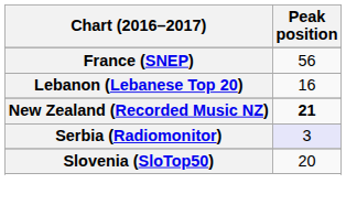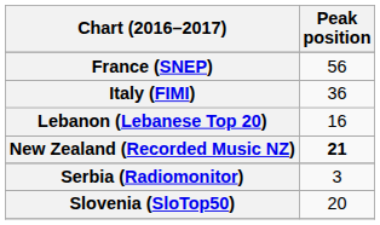 <table class="wikitable sortable plainrowheaders" style="text-align:center">
 <tr>
 <th>Chart (2016–2017)</th>
 <th>Peak<br>position</th>
 </tr>
 <tr>
 </tr>
 <tr>
 </tr>
 <tr>
 </tr>
 <tr>
 </tr>
 <tr>
 </tr>
 <tr>
 </tr>
 <tr>
 </tr>
 <tr>
 </tr>
 <tr>
 </tr>
 <tr>
 <th scope="row">France (<a href='#'>SNEP</a>)</th>
 <td>56</td>
 </tr>
 <tr>
 </tr>
 <tr>
 </tr>
 <tr>
 </tr>
 <tr>
 </tr>
 <tr>
+<th scope="row">Italy (<a href='#'>FIMI</a>)</th>
+<td>36</td>
+</tr>
+<tr>
 <th scope="row">Lebanon (<a href='#'>Lebanese Top 20</a>)</th>
 <td>16</td>
 </tr>
 <tr>
 </tr>
 <tr>
 </tr>
 <tr>
 <th scope="row">New Zealand (<a href='#'>Recorded Music NZ</a>)</th>
 <td><strong>21</strong></td>
 </tr>
 <tr>
 </tr>
 <tr>
 </tr>
 <tr>
 <th scope="row">Serbia (<a href='#'>Radiomonitor</a>)</th>
-<td style="background: lavender;">3</td>
+<td>3</td>
 </tr>
 <tr>
 </tr>
 <tr>
 </tr>
 <tr>
 <th scope="row">Slovenia (<a href='#'>SloTop50</a>)</th>
 <td>20</td>
 </tr>
 <tr>
 </tr>
 <tr>
 </tr>
 <tr>
 </tr>
 <tr>
 </tr>
 <tr>
 </tr>
 <tr>
 </tr>
 <tr>
 </tr>
 <tr>
 </tr>
 <tr>
 </tr>
 <tr>
 </tr>
 <tr>
 </tr>
 <tr>
 </tr>
 </table>
